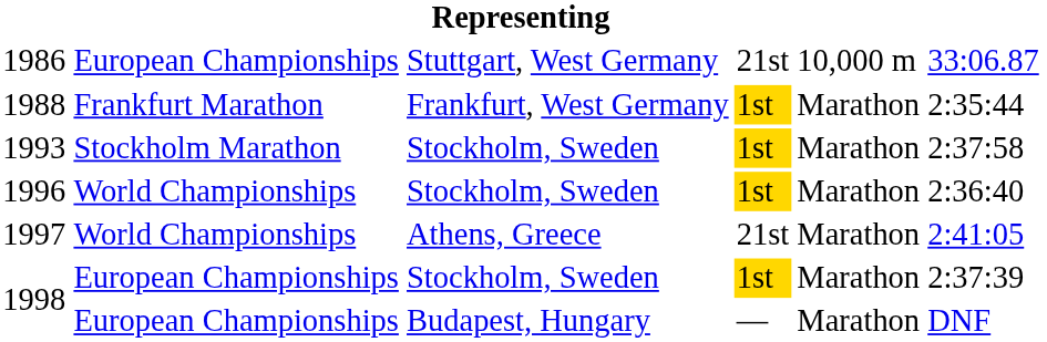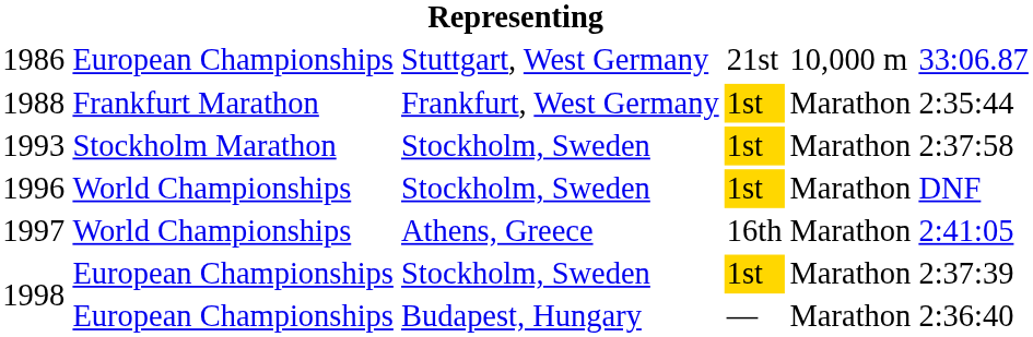 <table>
 <tr>
 <th colspan="6">Representing </th>
 </tr>
 <tr>
 <td>1986</td>
 <td><a href='#'>European Championships</a></td>
 <td><a href='#'>Stuttgart</a>, <a href='#'>West Germany</a></td>
 <td>21st</td>
 <td>10,000 m</td>
 <td><a href='#'>33:06.87</a></td>
 </tr>
 <tr>
 <td>1988</td>
 <td><a href='#'>Frankfurt Marathon</a></td>
 <td><a href='#'>Frankfurt</a>, <a href='#'>West Germany</a></td>
 <td bgcolor="gold">1st</td>
 <td>Marathon</td>
 <td>2:35:44</td>
 </tr>
 <tr>
 <td>1993</td>
 <td><a href='#'>Stockholm Marathon</a></td>
 <td><a href='#'>Stockholm, Sweden</a></td>
 <td bgcolor="gold">1st</td>
 <td>Marathon</td>
 <td>2:37:58</td>
 </tr>
 <tr>
 <td>1996</td>
 <td><a href='#'>World Championships</a></td>
 <td><a href='#'>Stockholm, Sweden</a></td>
 <td bgcolor="gold">1st</td>
 <td>Marathon</td>
-<td>2:36:40</td>
+<td><a href='#'>DNF</a></td>
 </tr>
 <tr>
 <td>1997</td>
 <td><a href='#'>World Championships</a></td>
 <td><a href='#'>Athens, Greece</a></td>
-<td>21st</td>
+<td>16th</td>
 <td>Marathon</td>
 <td><a href='#'>2:41:05</a></td>
 </tr>
 <tr>
 <td rowspan=2>1998</td>
 <td><a href='#'>European Championships</a></td>
 <td><a href='#'>Stockholm, Sweden</a></td>
 <td bgcolor="gold">1st</td>
 <td>Marathon</td>
 <td>2:37:39</td>
 </tr>
 <tr>
 <td><a href='#'>European Championships</a></td>
 <td><a href='#'>Budapest, Hungary</a></td>
 <td>—</td>
 <td>Marathon</td>
-<td><a href='#'>DNF</a></td>
+<td>2:36:40</td>
 </tr>
 </table>
